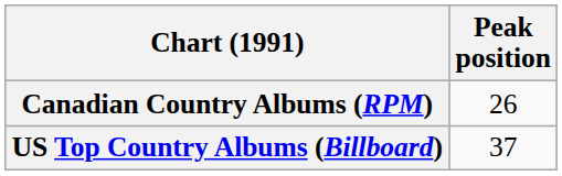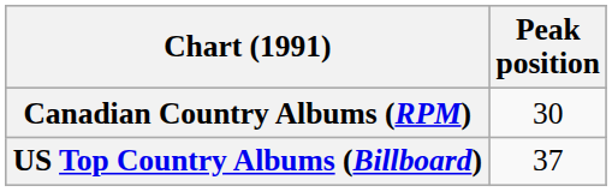 <table class="wikitable sortable plainrowheaders" style="text-align:center">
 <tr>
 <th scope="col">Chart (1991)</th>
 <th scope="col">Peak<br> position</th>
 </tr>
 <tr>
 <th scope="row">Canadian Country Albums (<em><a href='#'>RPM</a></em>)</th>
-<td>26</td>
+<td>30</td>
 </tr>
 <tr>
 <th scope="row">US <a href='#'>Top Country Albums</a> (<em><a href='#'>Billboard</a></em>)</th>
 <td>37</td>
 </tr>
 </table>
